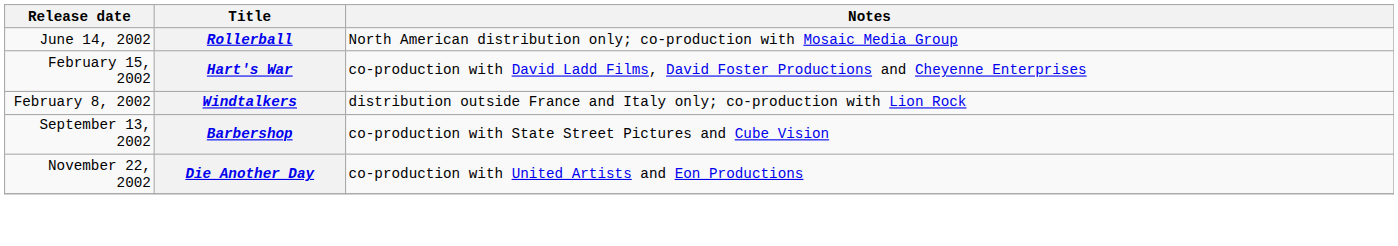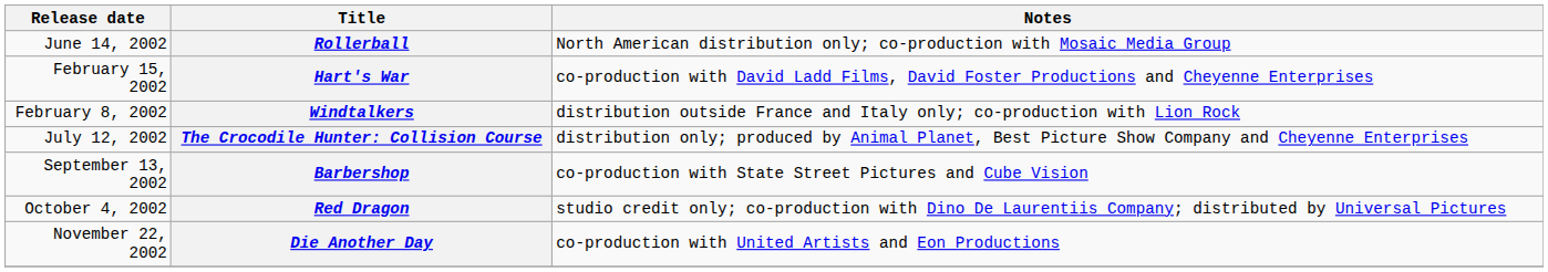 <table class="wikitable sortable" style="width:100%;">
 <tr>
 <th scope="col" style="width:130px;">Release date</th>
 <th>Title</th>
 <th>Notes</th>
 </tr>
 <tr>
 <td style="text-align:right;">June 14, 2002</td>
 <th scope="row"><em><a href='#'>Rollerball</a></em></th>
 <td>North American distribution only; co-production with <a href='#'>Mosaic Media Group</a></td>
 </tr>
 <tr>
 <td style="text-align:right;">February 15, 2002</td>
 <th scope="row"><em><a href='#'>Hart's War</a></em></th>
 <td>co-production with <a href='#'>David Ladd Films</a>, <a href='#'>David Foster Productions</a> and <a href='#'>Cheyenne Enterprises</a></td>
 </tr>
 <tr>
 <td style="text-align:right;">February 8, 2002</td>
 <th scope="row"><em><a href='#'>Windtalkers</a></em></th>
 <td>distribution outside France and Italy only; co-production with <a href='#'>Lion Rock</a></td>
 </tr>
 <tr>
+<td style="text-align:right;">July 12, 2002</td>
+<th scope="row"><em><a href='#'>The Crocodile Hunter: Collision Course</a></em></th>
+<td>distribution only; produced by <a href='#'>Animal Planet</a>, Best Picture Show Company and <a href='#'>Cheyenne Enterprises</a></td>
+</tr>
+<tr>
 <td style="text-align:right;">September 13, 2002</td>
 <th scope="row"><em><a href='#'>Barbershop</a></em></th>
 <td>co-production with State Street Pictures and <a href='#'>Cube Vision</a></td>
+</tr>
+<tr>
+<td style="text-align:right;">October 4, 2002</td>
+<th scope="row"><em><a href='#'>Red Dragon</a></em></th>
+<td>studio credit only; co-production with <a href='#'>Dino De Laurentiis Company</a>; distributed by <a href='#'>Universal Pictures</a></td>
 </tr>
 <tr>
 <td style="text-align:right;">November 22, 2002</td>
 <th scope="row"><em><a href='#'>Die Another Day</a></em></th>
 <td>co-production with <a href='#'>United Artists</a> and <a href='#'>Eon Productions</a></td>
 </tr>
 <tr>
 </tr>
 </table>
